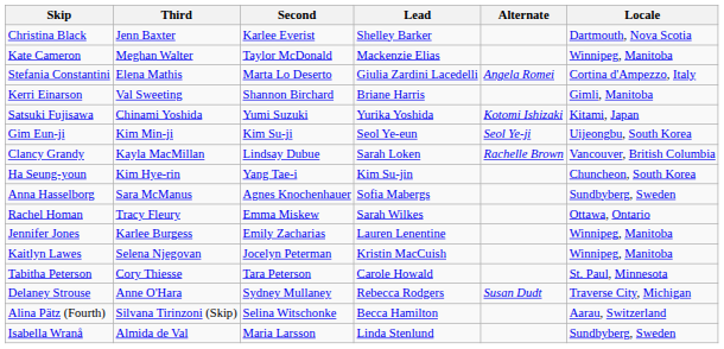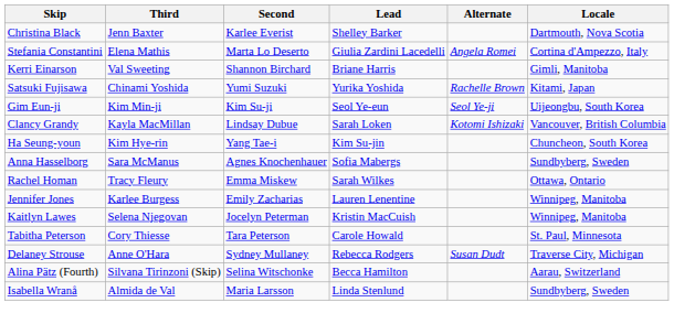 <table class=wikitable>
 <tr>
 <th scope="col">Skip</th>
 <th scope="col">Third</th>
 <th scope="col">Second</th>
 <th scope="col">Lead</th>
 <th scope="col">Alternate</th>
 <th scope="col">Locale</th>
 </tr>
 <tr>
 <td><a href='#'>Christina Black</a></td>
 <td><a href='#'>Jenn Baxter</a></td>
 <td><a href='#'>Karlee Everist</a></td>
 <td><a href='#'>Shelley Barker</a></td>
 <td></td>
 <td> <a href='#'>Dartmouth</a>, <a href='#'>Nova Scotia</a></td>
-</tr>
-<tr>
-<td><a href='#'>Kate Cameron</a></td>
-<td><a href='#'>Meghan Walter</a></td>
-<td><a href='#'>Taylor McDonald</a></td>
-<td><a href='#'>Mackenzie Elias</a></td>
-<td></td>
-<td> <a href='#'>Winnipeg</a>, <a href='#'>Manitoba</a></td>
 </tr>
 <tr>
 <td><a href='#'>Stefania Constantini</a></td>
 <td><a href='#'>Elena Mathis</a></td>
 <td><a href='#'>Marta Lo Deserto</a></td>
 <td><a href='#'>Giulia Zardini Lacedelli</a></td>
 <td><em><a href='#'>Angela Romei</a></em></td>
 <td> <a href='#'>Cortina d'Ampezzo</a>, <a href='#'>Italy</a></td>
 </tr>
 <tr>
 <td><a href='#'>Kerri Einarson</a></td>
 <td><a href='#'>Val Sweeting</a></td>
 <td><a href='#'>Shannon Birchard</a></td>
 <td><a href='#'>Briane Harris</a></td>
 <td></td>
 <td> <a href='#'>Gimli</a>, <a href='#'>Manitoba</a></td>
 </tr>
 <tr>
 <td><a href='#'>Satsuki Fujisawa</a></td>
 <td><a href='#'>Chinami Yoshida</a></td>
 <td><a href='#'>Yumi Suzuki</a></td>
 <td><a href='#'>Yurika Yoshida</a></td>
-<td><em><a href='#'>Kotomi Ishizaki</a></em></td>
+<td><em><a href='#'>Rachelle Brown</a></em></td>
 <td> <a href='#'>Kitami</a>, <a href='#'>Japan</a></td>
 </tr>
 <tr>
 <td><a href='#'>Gim Eun-ji</a></td>
 <td><a href='#'>Kim Min-ji</a></td>
 <td><a href='#'>Kim Su-ji</a></td>
 <td><a href='#'>Seol Ye-eun</a></td>
 <td><em><a href='#'>Seol Ye-ji</a></em></td>
 <td> <a href='#'>Uijeongbu</a>, <a href='#'>South Korea</a></td>
 </tr>
 <tr>
 <td><a href='#'>Clancy Grandy</a></td>
 <td><a href='#'>Kayla MacMillan</a></td>
 <td><a href='#'>Lindsay Dubue</a></td>
 <td><a href='#'>Sarah Loken</a></td>
-<td><em><a href='#'>Rachelle Brown</a></em></td>
+<td><em><a href='#'>Kotomi Ishizaki</a></em></td>
 <td> <a href='#'>Vancouver</a>, <a href='#'>British Columbia</a></td>
 </tr>
 <tr>
 <td><a href='#'>Ha Seung-youn</a></td>
 <td><a href='#'>Kim Hye-rin</a></td>
 <td><a href='#'>Yang Tae-i</a></td>
 <td><a href='#'>Kim Su-jin</a></td>
 <td></td>
 <td> <a href='#'>Chuncheon</a>, <a href='#'>South Korea</a></td>
 </tr>
 <tr>
 <td><a href='#'>Anna Hasselborg</a></td>
 <td><a href='#'>Sara McManus</a></td>
 <td><a href='#'>Agnes Knochenhauer</a></td>
 <td><a href='#'>Sofia Mabergs</a></td>
 <td></td>
 <td> <a href='#'>Sundbyberg</a>, <a href='#'>Sweden</a></td>
 </tr>
 <tr>
 <td><a href='#'>Rachel Homan</a></td>
 <td><a href='#'>Tracy Fleury</a></td>
 <td><a href='#'>Emma Miskew</a></td>
 <td><a href='#'>Sarah Wilkes</a></td>
 <td></td>
 <td> <a href='#'>Ottawa</a>, <a href='#'>Ontario</a></td>
 </tr>
 <tr>
 <td><a href='#'>Jennifer Jones</a></td>
 <td><a href='#'>Karlee Burgess</a></td>
 <td><a href='#'>Emily Zacharias</a></td>
 <td><a href='#'>Lauren Lenentine</a></td>
 <td></td>
 <td> <a href='#'>Winnipeg</a>, <a href='#'>Manitoba</a></td>
 </tr>
 <tr>
 <td><a href='#'>Kaitlyn Lawes</a></td>
 <td><a href='#'>Selena Njegovan</a></td>
 <td><a href='#'>Jocelyn Peterman</a></td>
 <td><a href='#'>Kristin MacCuish</a></td>
 <td></td>
 <td> <a href='#'>Winnipeg</a>, <a href='#'>Manitoba</a></td>
 </tr>
 <tr>
 <td><a href='#'>Tabitha Peterson</a></td>
 <td><a href='#'>Cory Thiesse</a></td>
 <td><a href='#'>Tara Peterson</a></td>
 <td><a href='#'>Carole Howald</a></td>
 <td></td>
 <td> <a href='#'>St. Paul</a>, <a href='#'>Minnesota</a></td>
 </tr>
 <tr>
 <td><a href='#'>Delaney Strouse</a></td>
 <td><a href='#'>Anne O'Hara</a></td>
 <td><a href='#'>Sydney Mullaney</a></td>
 <td><a href='#'>Rebecca Rodgers</a></td>
 <td><em><a href='#'>Susan Dudt</a></em></td>
 <td> <a href='#'>Traverse City</a>, <a href='#'>Michigan</a></td>
 </tr>
 <tr>
 <td><a href='#'>Alina Pätz</a> (Fourth)</td>
 <td><a href='#'>Silvana Tirinzoni</a> (Skip)</td>
 <td><a href='#'>Selina Witschonke</a></td>
 <td><a href='#'>Becca Hamilton</a></td>
 <td></td>
 <td> <a href='#'>Aarau</a>, <a href='#'>Switzerland</a></td>
 </tr>
 <tr>
 <td><a href='#'>Isabella Wranå</a></td>
 <td><a href='#'>Almida de Val</a></td>
 <td><a href='#'>Maria Larsson</a></td>
 <td><a href='#'>Linda Stenlund</a></td>
 <td></td>
 <td> <a href='#'>Sundbyberg</a>, <a href='#'>Sweden</a></td>
 </tr>
 </table>
